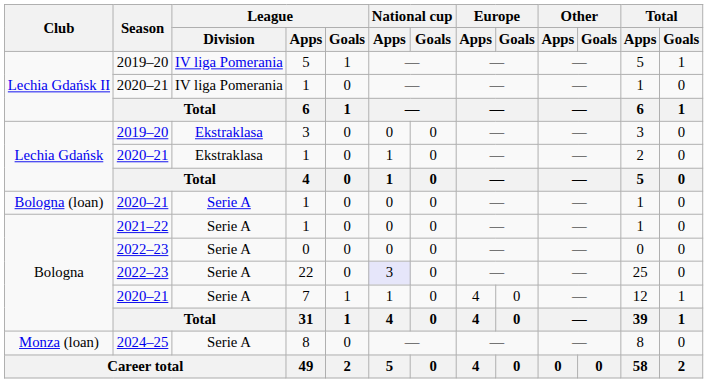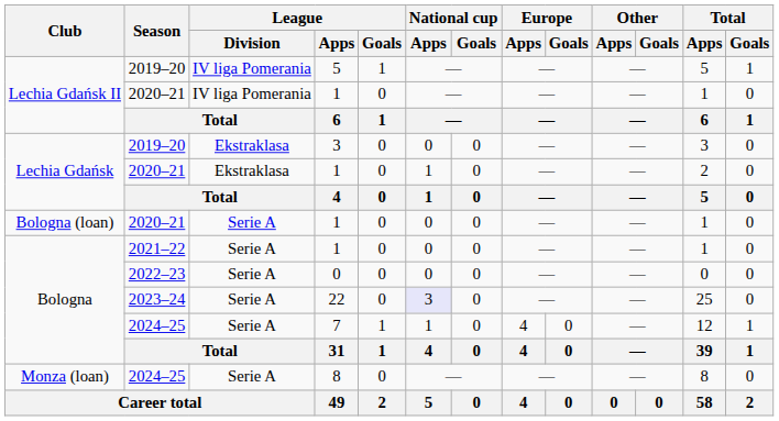 <table class="wikitable" style="text-align:center">
 <tr>
 <th rowspan="2">Club</th>
 <th rowspan="2">Season</th>
 <th colspan="3">League</th>
 <th colspan="2">National cup</th>
 <th colspan="2">Europe</th>
 <th colspan="2">Other</th>
 <th colspan="2">Total</th>
 </tr>
 <tr>
 <th>Division</th>
 <th>Apps</th>
 <th>Goals</th>
 <th>Apps</th>
 <th>Goals</th>
 <th>Apps</th>
 <th>Goals</th>
 <th>Apps</th>
 <th>Goals</th>
 <th>Apps</th>
 <th>Goals</th>
 </tr>
 <tr>
 <td rowspan="3"><a href='#'>Lechia Gdańsk II</a></td>
 <td>2019–20</td>
 <td><a href='#'>IV liga Pomerania</a></td>
 <td>5</td>
 <td>1</td>
 <td colspan="2">—</td>
 <td colspan="2">—</td>
 <td colspan="2">—</td>
 <td>5</td>
 <td>1</td>
 </tr>
 <tr>
 <td>2020–21</td>
 <td>IV liga Pomerania</td>
 <td>1</td>
 <td>0</td>
 <td colspan="2">—</td>
 <td colspan="2">—</td>
 <td colspan="2">—</td>
 <td>1</td>
 <td>0</td>
 </tr>
 <tr>
 <th colspan="2">Total</th>
 <th>6</th>
 <th>1</th>
 <th colspan="2">—</th>
 <th colspan="2">—</th>
 <th colspan="2">—</th>
 <th>6</th>
 <th>1</th>
 </tr>
 <tr>
 <td rowspan="3"><a href='#'>Lechia Gdańsk</a></td>
 <td><a href='#'>2019–20</a></td>
 <td><a href='#'>Ekstraklasa</a></td>
 <td>3</td>
 <td>0</td>
 <td>0</td>
 <td>0</td>
 <td colspan="2">—</td>
 <td colspan="2">—</td>
 <td>3</td>
 <td>0</td>
 </tr>
 <tr>
 <td><a href='#'>2020–21</a></td>
 <td>Ekstraklasa</td>
 <td>1</td>
 <td>0</td>
 <td>1</td>
 <td>0</td>
 <td colspan="2">—</td>
 <td colspan="2">—</td>
 <td>2</td>
 <td>0</td>
 </tr>
 <tr>
 <th colspan="2">Total</th>
 <th>4</th>
 <th>0</th>
 <th>1</th>
 <th>0</th>
 <th colspan="2">—</th>
 <th colspan="2">—</th>
 <th>5</th>
 <th>0</th>
 </tr>
 <tr>
 <td><a href='#'>Bologna</a> (loan)</td>
 <td><a href='#'>2020–21</a></td>
 <td><a href='#'>Serie A</a></td>
 <td>1</td>
 <td>0</td>
 <td>0</td>
 <td>0</td>
 <td colspan="2">—</td>
 <td colspan="2">—</td>
 <td>1</td>
 <td>0</td>
 </tr>
 <tr>
 <td rowspan="5">Bologna</td>
 <td><a href='#'>2021–22</a></td>
 <td>Serie A</td>
 <td>1</td>
 <td>0</td>
 <td>0</td>
 <td>0</td>
 <td colspan="2">—</td>
 <td colspan="2">—</td>
 <td>1</td>
 <td>0</td>
 </tr>
 <tr>
 <td><a href='#'>2022–23</a></td>
 <td>Serie A</td>
 <td>0</td>
 <td>0</td>
 <td>0</td>
 <td>0</td>
 <td colspan="2">—</td>
 <td colspan="2">—</td>
 <td>0</td>
 <td>0</td>
 </tr>
 <tr>
-<td><a href='#'>2022–23</a></td>
+<td><a href='#'>2023–24</a></td>
 <td>Serie A</td>
 <td>22</td>
 <td>0</td>
 <td style="background: lavender;">3</td>
 <td>0</td>
 <td colspan="2">—</td>
 <td colspan="2">—</td>
 <td>25</td>
 <td>0</td>
 </tr>
 <tr>
-<td><a href='#'>2020–21</a></td>
+<td><a href='#'>2024–25</a></td>
 <td>Serie A</td>
 <td>7</td>
 <td>1</td>
 <td>1</td>
 <td>0</td>
 <td>4</td>
 <td>0</td>
 <td colspan="2">—</td>
 <td>12</td>
 <td>1</td>
 </tr>
 <tr>
 <th colspan="2">Total</th>
 <th>31</th>
 <th>1</th>
 <th>4</th>
 <th>0</th>
 <th>4</th>
 <th>0</th>
 <th colspan="2">—</th>
 <th>39</th>
 <th>1</th>
 </tr>
 <tr>
 <td><a href='#'>Monza</a> (loan)</td>
 <td><a href='#'>2024–25</a></td>
 <td>Serie A</td>
 <td>8</td>
 <td>0</td>
 <td colspan="2">—</td>
 <td colspan="2">—</td>
 <td colspan="2">—</td>
 <td>8</td>
 <td>0</td>
 </tr>
 <tr>
 <th colspan="3">Career total</th>
 <th>49</th>
 <th>2</th>
 <th>5</th>
 <th>0</th>
 <th>4</th>
 <th>0</th>
 <th>0</th>
 <th>0</th>
 <th>58</th>
 <th>2</th>
 </tr>
 </table>
